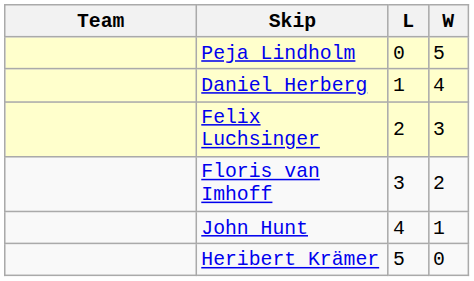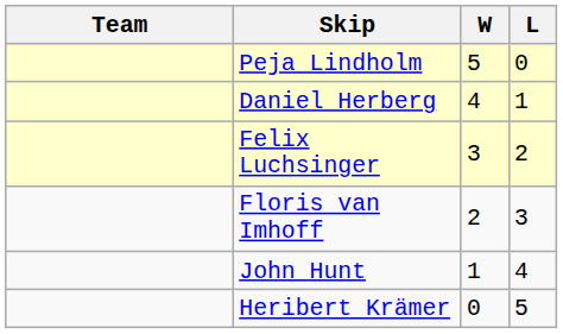 <table class="wikitable">
 <tr>
 <th width="120">Team</th>
 <th width="120">Skip</th>
+<th width="20">W</th>
 <th width="20">L</th>
-<th width="20">W</th>
 </tr>
 <tr bgcolor="#ffffcc">
 <td></td>
 <td><a href='#'>Peja Lindholm</a></td>
+<td>5</td>
 <td>0</td>
-<td>5</td>
 </tr>
 <tr bgcolor="#ffffcc">
 <td></td>
 <td><a href='#'>Daniel Herberg</a></td>
+<td>4</td>
 <td>1</td>
-<td>4</td>
 </tr>
 <tr bgcolor="#ffffcc">
 <td></td>
 <td><a href='#'>Felix Luchsinger</a></td>
+<td>3</td>
+<td>2</td>
+</tr>
+<tr>
+<td></td>
+<td><a href='#'>Floris van Imhoff</a></td>
 <td>2</td>
 <td>3</td>
 </tr>
 <tr>
 <td></td>
-<td><a href='#'>Floris van Imhoff</a></td>
-<td>3</td>
-<td>2</td>
-</tr>
-<tr>
-<td></td>
 <td><a href='#'>John Hunt</a></td>
+<td>1</td>
 <td>4</td>
-<td>1</td>
 </tr>
 <tr>
 <td></td>
 <td><a href='#'>Heribert Krämer</a></td>
+<td>0</td>
 <td>5</td>
-<td>0</td>
 </tr>
 </table>
